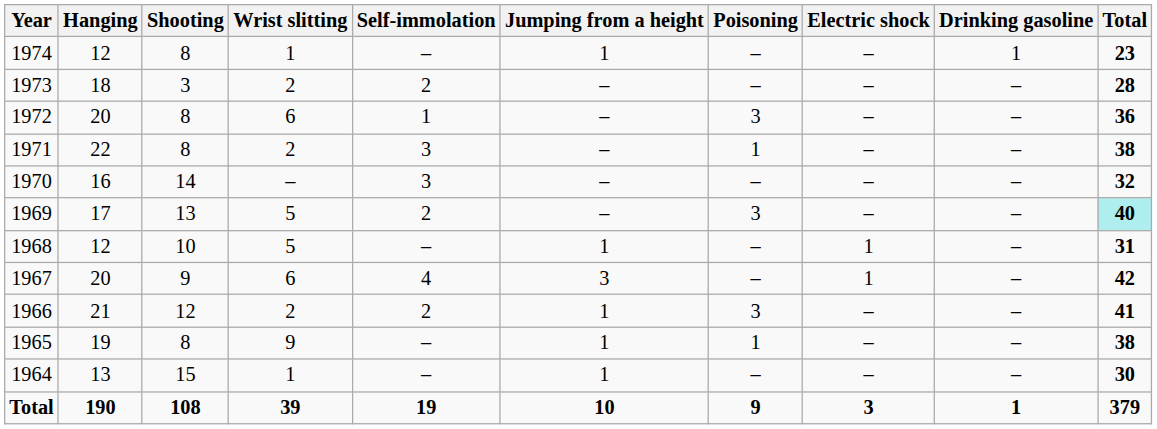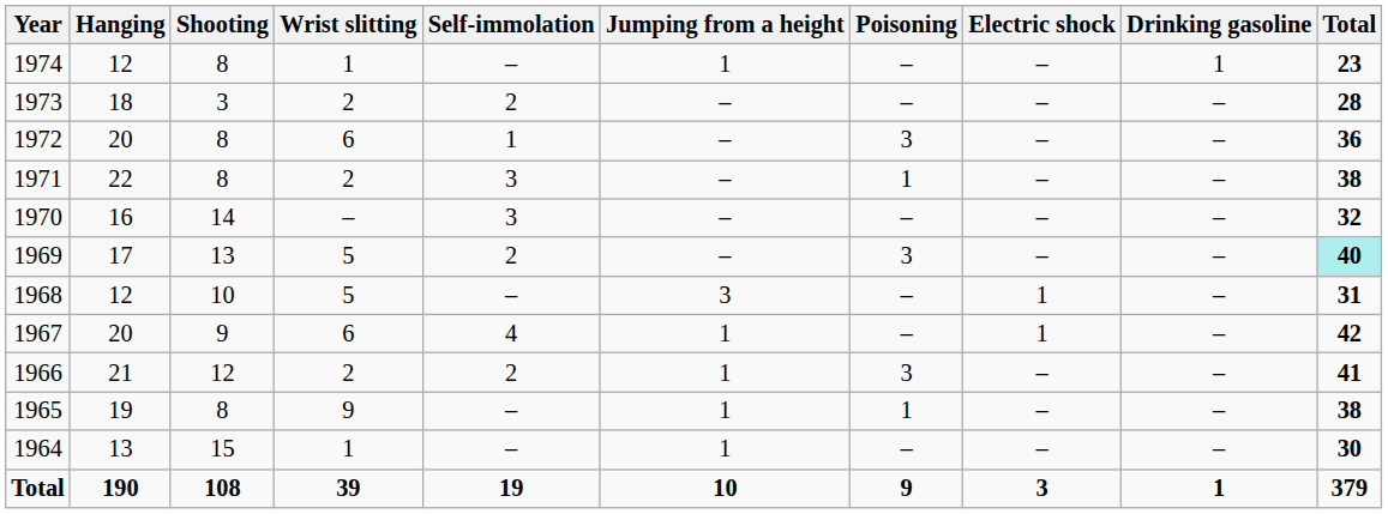 <table class="wikitable sortable" style="text-align: center;">
 <tr>
 <th>Year</th>
 <th>Hanging</th>
 <th>Shooting</th>
 <th>Wrist slitting</th>
 <th>Self-immolation</th>
 <th>Jumping from a height</th>
 <th>Poisoning</th>
 <th>Electric shock</th>
 <th>Drinking gasoline</th>
 <th><strong>Total</strong></th>
 </tr>
 <tr>
 <td>1974</td>
 <td>12</td>
 <td>8</td>
 <td>1</td>
 <td>–</td>
 <td>1</td>
 <td>–</td>
 <td>–</td>
 <td>1</td>
 <td><strong>23</strong></td>
 </tr>
 <tr>
 <td>1973</td>
 <td>18</td>
 <td>3</td>
 <td>2</td>
 <td>2</td>
 <td>–</td>
 <td>–</td>
 <td>–</td>
 <td>–</td>
 <td><strong>28</strong></td>
 </tr>
 <tr>
 <td>1972</td>
 <td>20</td>
 <td>8</td>
 <td>6</td>
 <td>1</td>
 <td>–</td>
 <td>3</td>
 <td>–</td>
 <td>–</td>
 <td><strong>36</strong></td>
 </tr>
 <tr>
 <td>1971</td>
 <td>22</td>
 <td>8</td>
 <td>2</td>
 <td>3</td>
 <td>–</td>
 <td>1</td>
 <td>–</td>
 <td>–</td>
 <td><strong>38</strong></td>
 </tr>
 <tr>
 <td>1970</td>
 <td>16</td>
 <td>14</td>
 <td>–</td>
 <td>3</td>
 <td>–</td>
 <td>–</td>
 <td>–</td>
 <td>–</td>
 <td><strong>32</strong></td>
 </tr>
 <tr>
 <td>1969</td>
 <td>17</td>
 <td>13</td>
 <td>5</td>
 <td>2</td>
 <td>–</td>
 <td>3</td>
 <td>–</td>
 <td>–</td>
 <td style="background: paleturquoise;"><strong>40</strong></td>
 </tr>
 <tr>
 <td>1968</td>
 <td>12</td>
 <td>10</td>
 <td>5</td>
 <td>–</td>
-<td>1</td>
+<td>3</td>
 <td>–</td>
 <td>1</td>
 <td>–</td>
 <td><strong>31</strong></td>
 </tr>
 <tr>
 <td>1967</td>
 <td>20</td>
 <td>9</td>
 <td>6</td>
 <td>4</td>
-<td>3</td>
+<td>1</td>
 <td>–</td>
 <td>1</td>
 <td>–</td>
 <td><strong>42</strong></td>
 </tr>
 <tr>
 <td>1966</td>
 <td>21</td>
 <td>12</td>
 <td>2</td>
 <td>2</td>
 <td>1</td>
 <td>3</td>
 <td>–</td>
 <td>–</td>
 <td><strong>41</strong></td>
 </tr>
 <tr>
 <td>1965</td>
 <td>19</td>
 <td>8</td>
 <td>9</td>
 <td>–</td>
 <td>1</td>
 <td>1</td>
 <td>–</td>
 <td>–</td>
 <td><strong>38</strong></td>
 </tr>
 <tr>
 <td>1964</td>
 <td>13</td>
 <td>15</td>
 <td>1</td>
 <td>–</td>
 <td>1</td>
 <td>–</td>
 <td>–</td>
 <td>–</td>
 <td><strong>30</strong></td>
 </tr>
 <tr>
 <td><strong>Total</strong></td>
 <td><strong>190</strong></td>
 <td><strong>108</strong></td>
 <td><strong>39</strong></td>
 <td><strong>19</strong></td>
 <td><strong>10</strong></td>
 <td><strong>9</strong></td>
 <td><strong>3</strong></td>
 <td><strong>1</strong></td>
 <td><strong>379</strong></td>
 </tr>
 </table>
